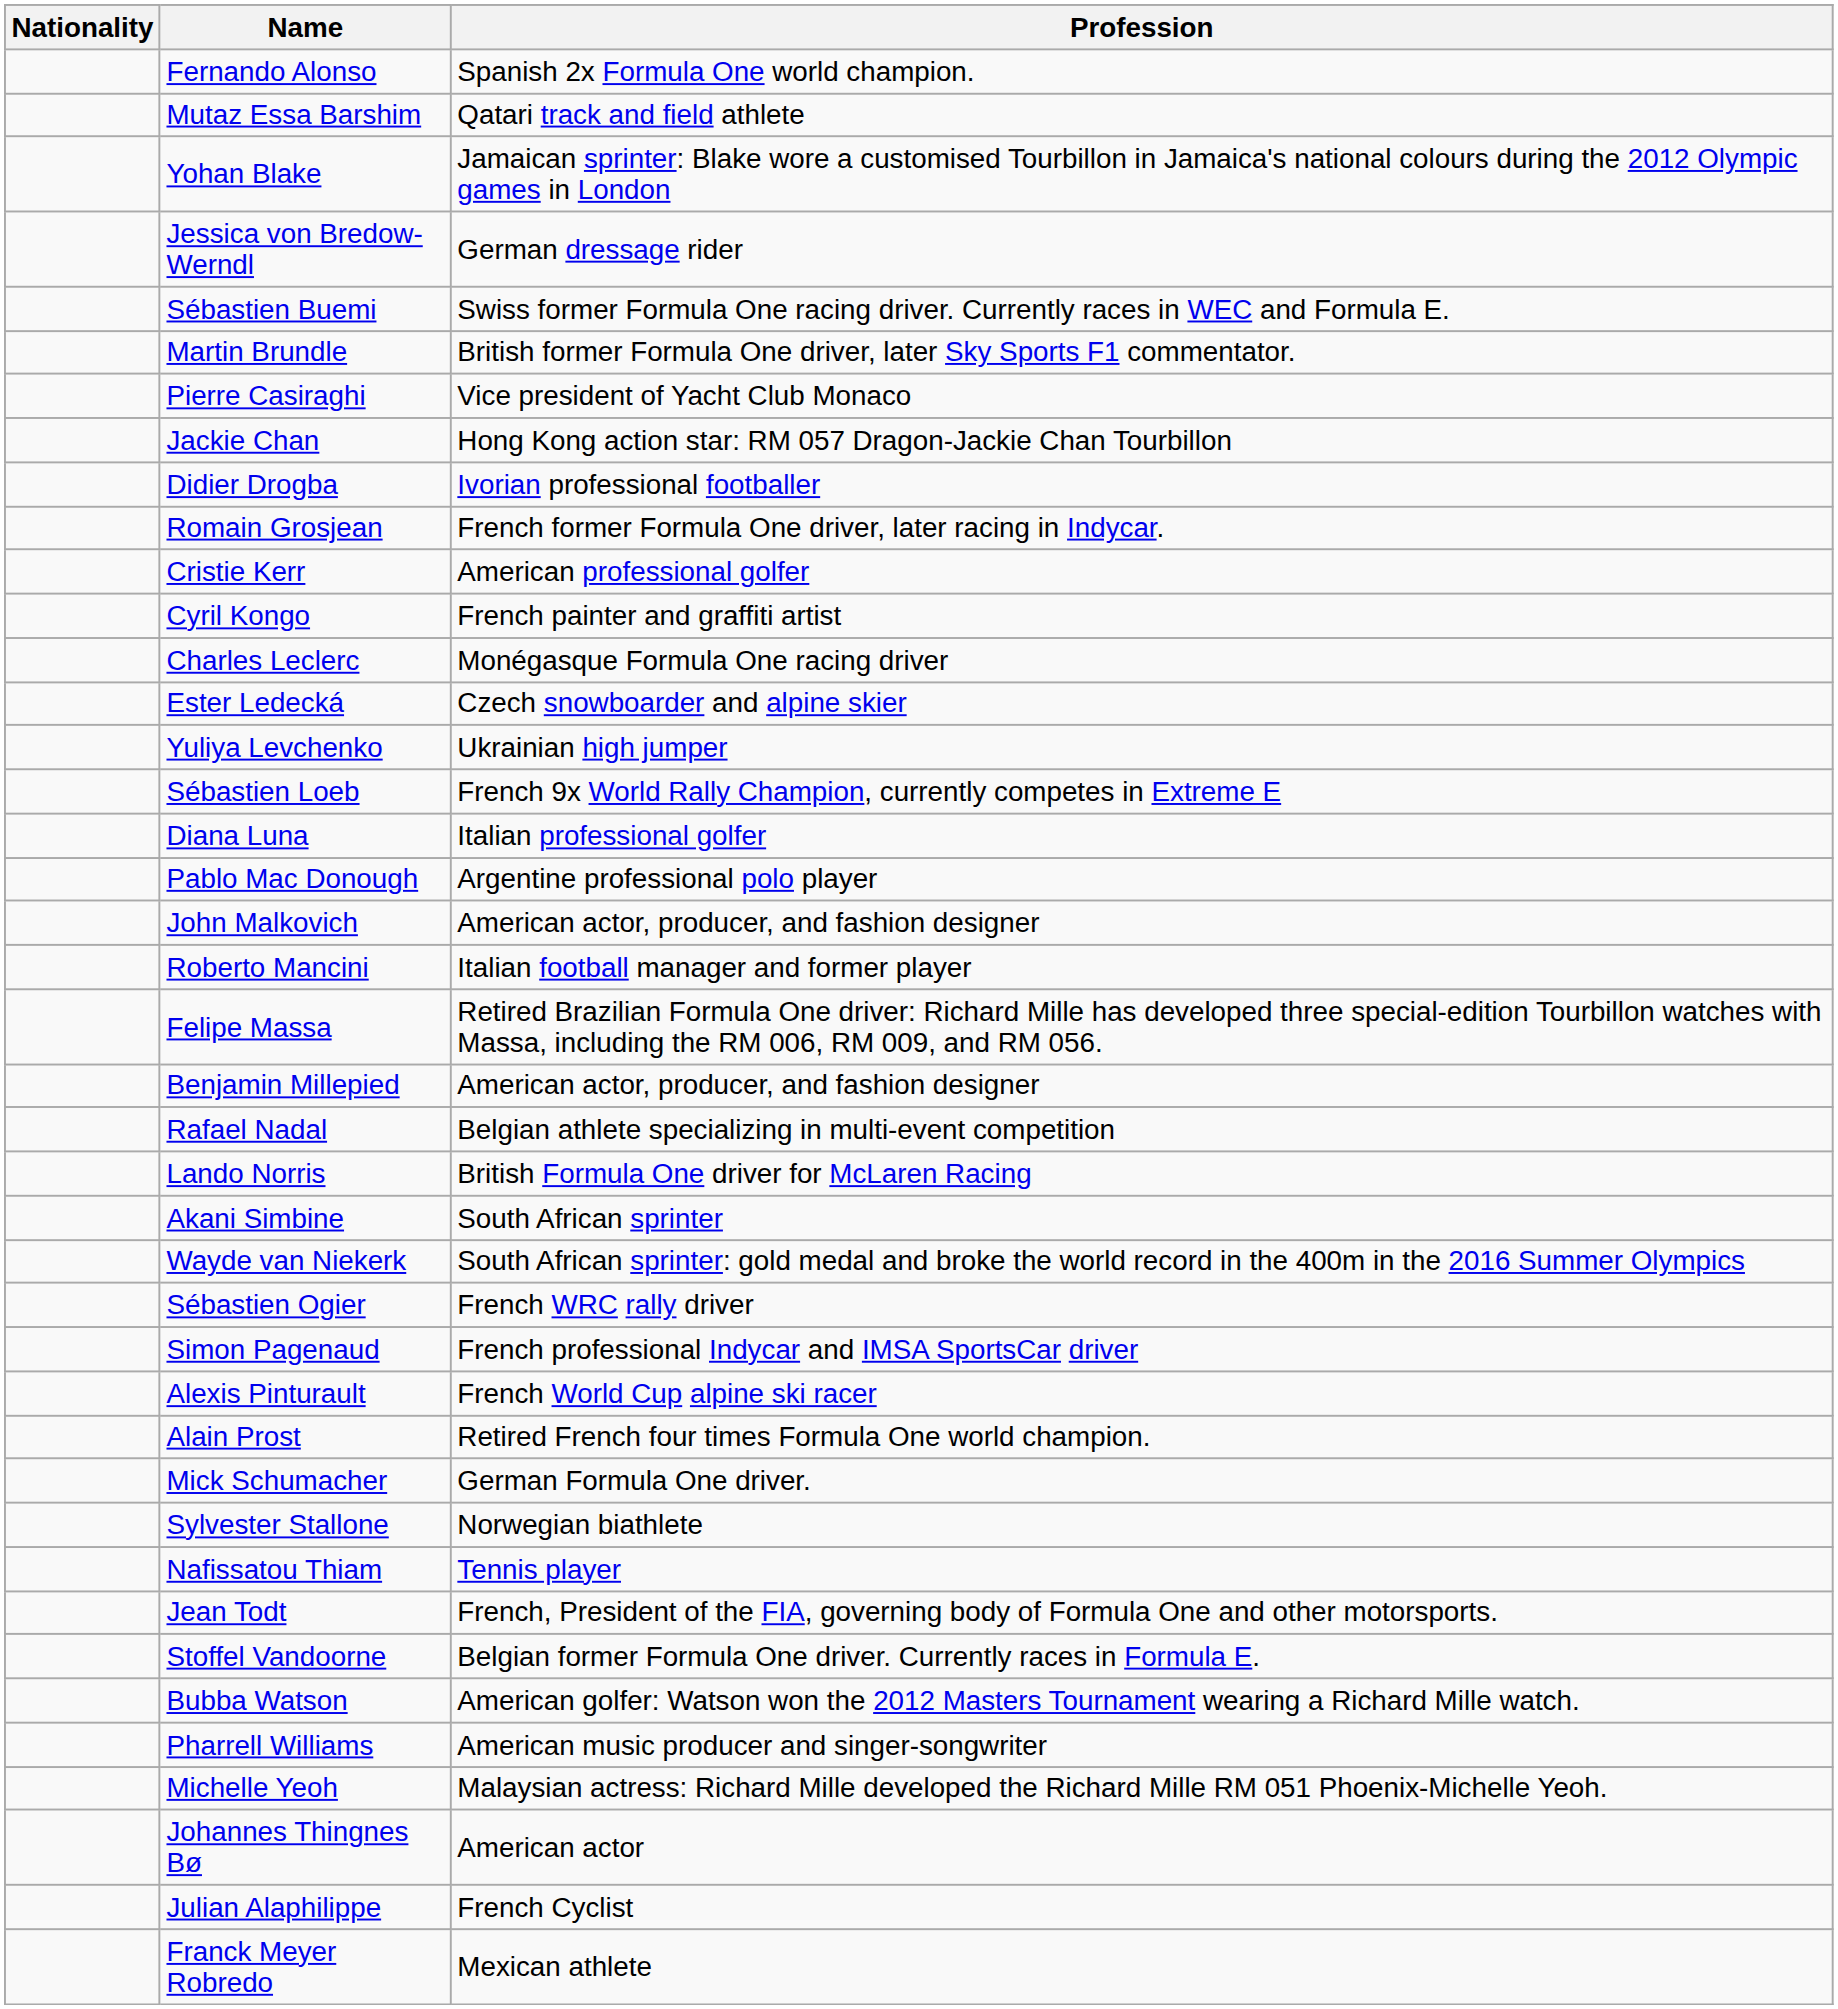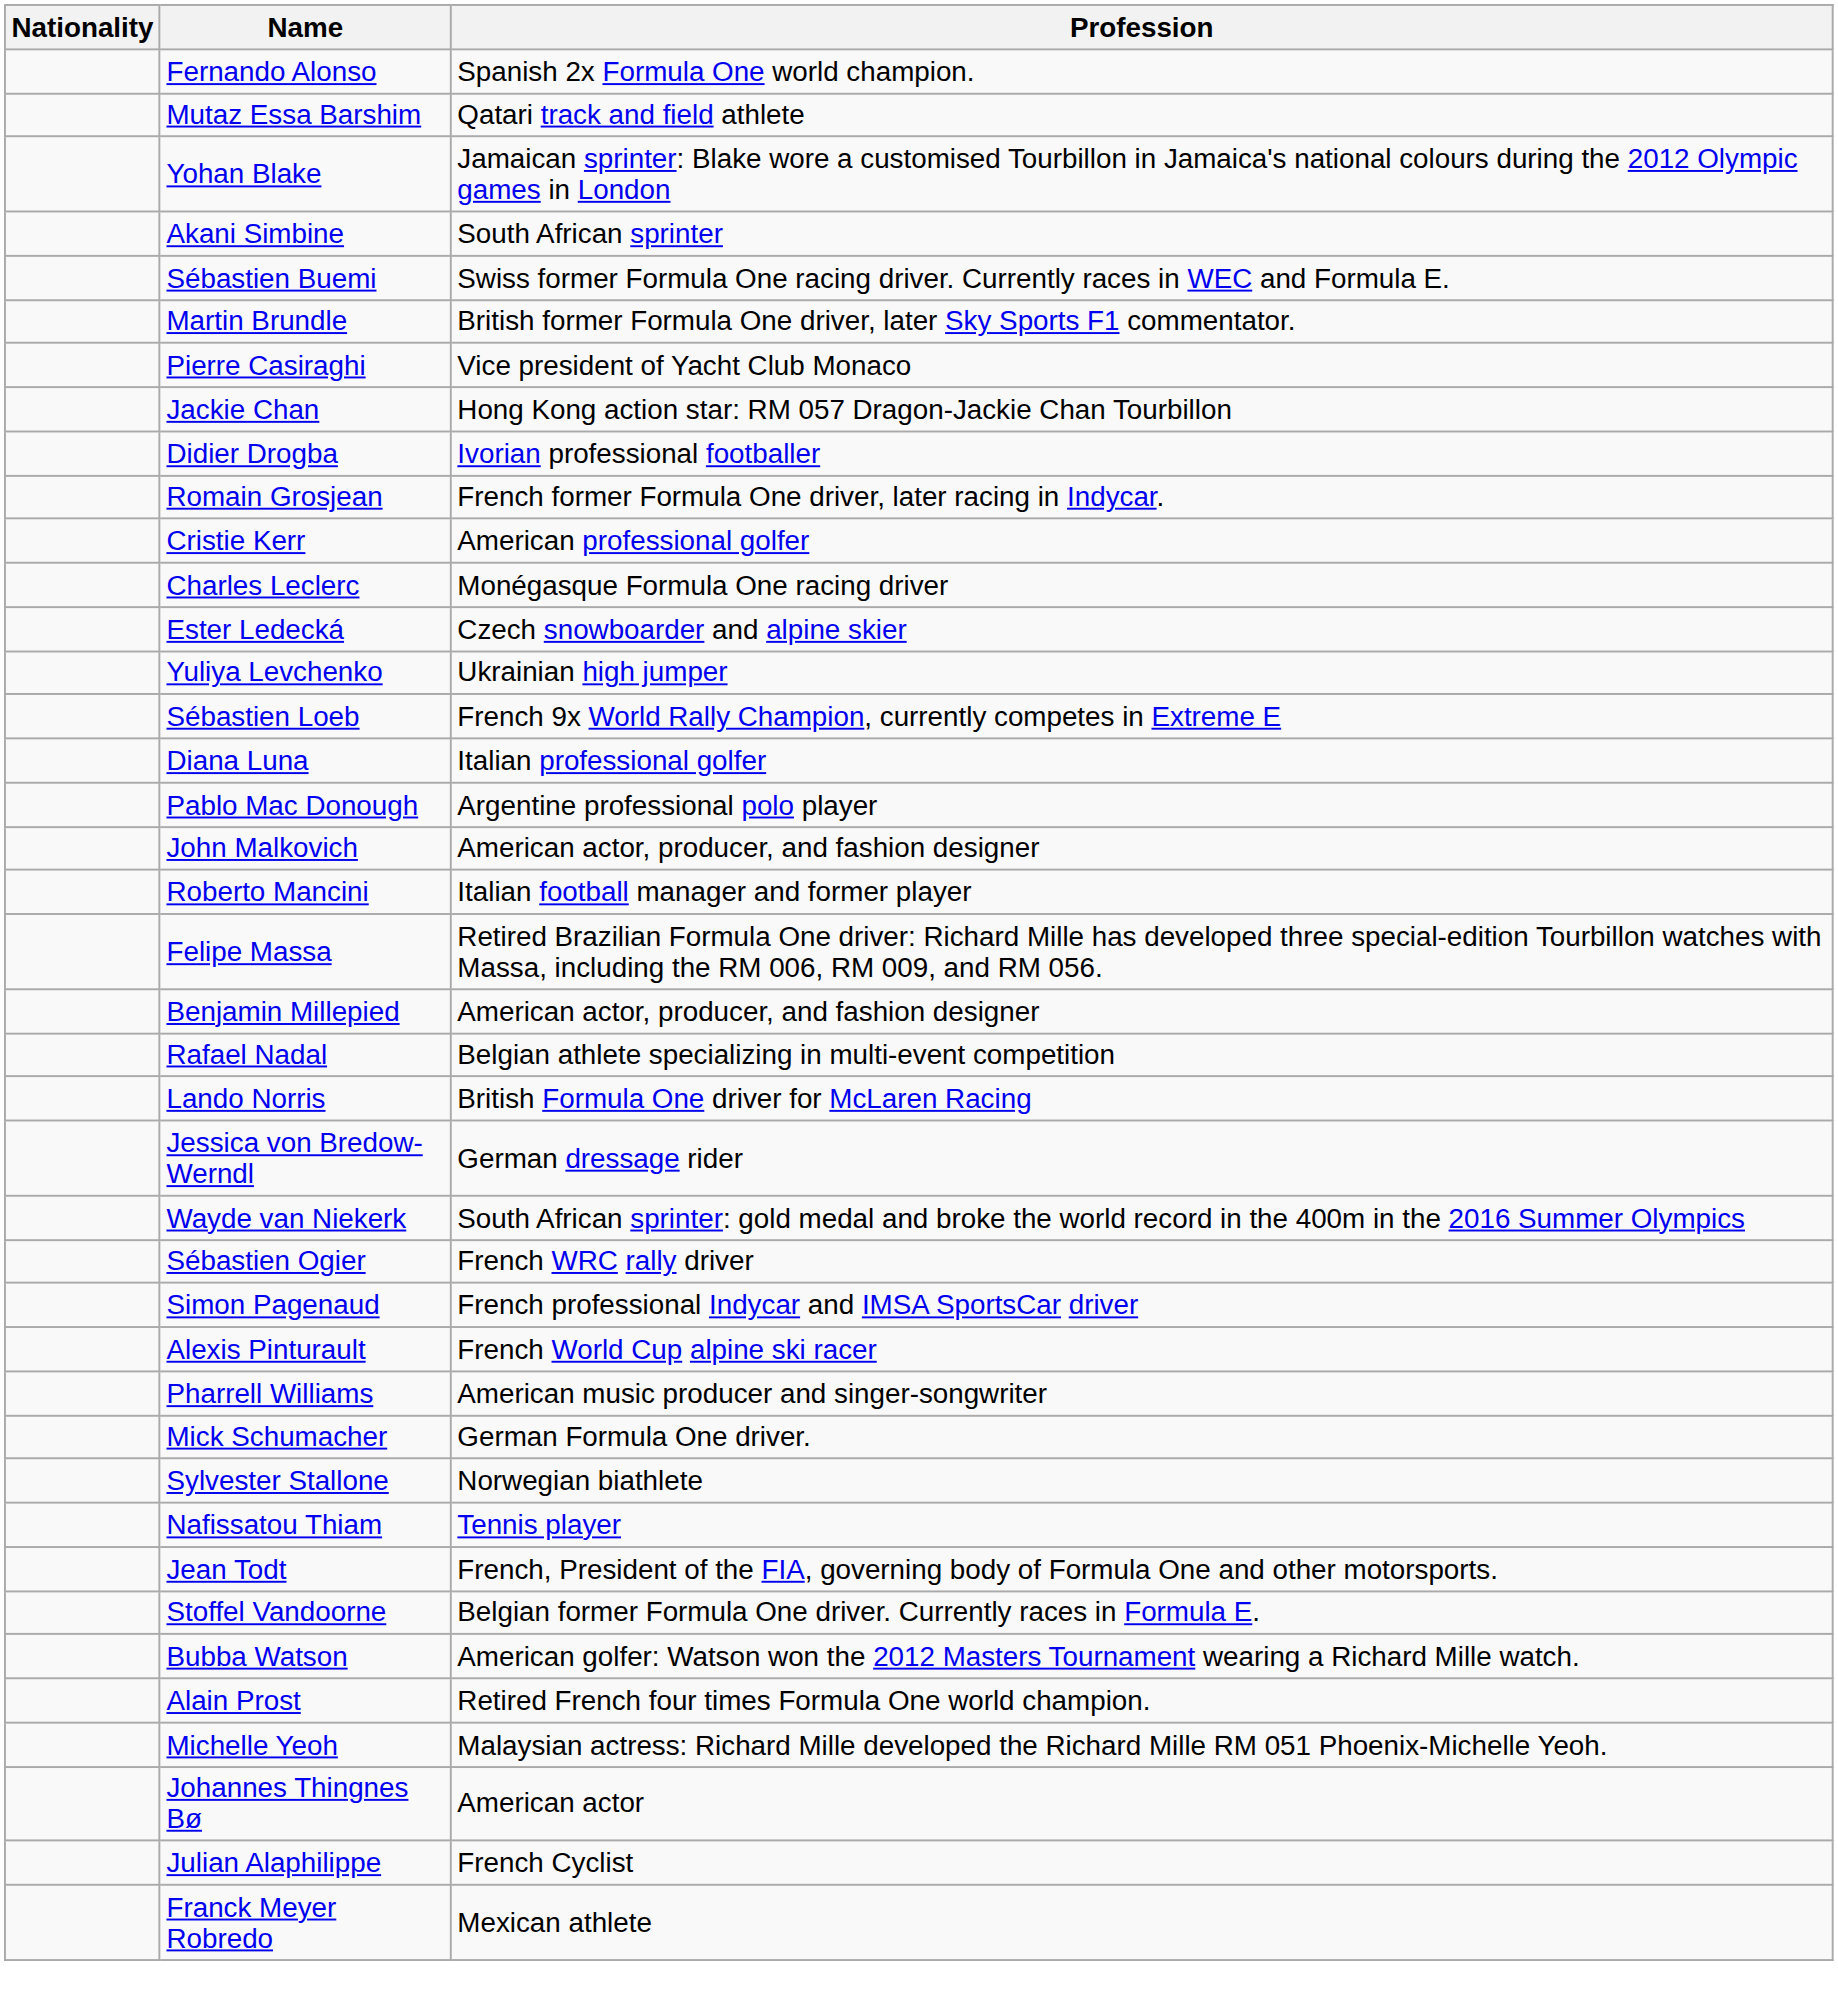 <table class="wikitable alternance centre" style="font-size:90%; width:75%; text-align:left;">
 <tr>
 <th scope="col">Nationality</th>
 <th scope="col">Name</th>
 <th scope="col">Profession</th>
 </tr>
 <tr>
 <td></td>
 <td><a href='#'>Fernando Alonso</a></td>
 <td>Spanish 2x <a href='#'>Formula One</a> world champion.</td>
 </tr>
 <tr>
 <td></td>
 <td><a href='#'>Mutaz Essa Barshim</a></td>
 <td>Qatari <a href='#'>track and field</a> athlete</td>
 </tr>
 <tr>
 <td></td>
 <td><a href='#'>Yohan Blake</a></td>
 <td>Jamaican <a href='#'>sprinter</a>: Blake wore a customised Tourbillon in Jamaica's national colours during the <a href='#'>2012 Olympic games</a> in <a href='#'>London</a></td>
 </tr>
 <tr>
 <td></td>
-<td><a href='#'>Jessica von Bredow-Werndl</a></td>
-<td>German <a href='#'>dressage</a> rider</td>
+<td><a href='#'>Akani Simbine</a></td>
+<td>South African <a href='#'>sprinter</a></td>
 </tr>
 <tr>
 <td></td>
 <td><a href='#'>Sébastien Buemi</a></td>
 <td>Swiss former Formula One racing driver. Currently races in <a href='#'>WEC</a> and Formula E.</td>
 </tr>
 <tr>
 <td></td>
 <td><a href='#'>Martin Brundle</a></td>
 <td>British former Formula One driver, later <a href='#'>Sky Sports F1</a> commentator.</td>
 </tr>
 <tr>
 <td></td>
 <td><a href='#'>Pierre Casiraghi</a></td>
 <td>Vice president of Yacht Club Monaco</td>
 </tr>
 <tr>
 <td></td>
 <td><a href='#'>Jackie Chan</a></td>
 <td>Hong Kong action star: RM 057 Dragon-Jackie Chan Tourbillon</td>
 </tr>
 <tr>
 <td></td>
 <td><a href='#'>Didier Drogba</a></td>
 <td><a href='#'>Ivorian</a> professional <a href='#'>footballer</a></td>
 </tr>
 <tr>
 <td></td>
 <td><a href='#'>Romain Grosjean</a></td>
 <td>French former Formula One driver, later racing in <a href='#'>Indycar</a>.</td>
 </tr>
 <tr>
 <td></td>
 <td><a href='#'>Cristie Kerr</a></td>
 <td>American <a href='#'>professional golfer</a></td>
-</tr>
-<tr>
-<td></td>
-<td><a href='#'>Cyril Kongo</a></td>
-<td>French painter and graffiti artist</td>
 </tr>
 <tr>
 <td></td>
 <td><a href='#'>Charles Leclerc</a></td>
 <td>Monégasque Formula One racing driver</td>
 </tr>
 <tr>
 <td></td>
 <td><a href='#'>Ester Ledecká</a></td>
 <td>Czech <a href='#'>snowboarder</a> and <a href='#'>alpine skier</a></td>
 </tr>
 <tr>
 <td></td>
 <td><a href='#'>Yuliya Levchenko</a></td>
 <td>Ukrainian <a href='#'>high jumper</a></td>
 </tr>
 <tr>
 <td></td>
 <td><a href='#'>Sébastien Loeb</a></td>
 <td>French 9x <a href='#'>World Rally Champion</a>, currently competes in <a href='#'>Extreme E</a></td>
 </tr>
 <tr>
 <td></td>
 <td><a href='#'>Diana Luna</a></td>
 <td>Italian <a href='#'>professional golfer</a></td>
 </tr>
 <tr>
 <td></td>
 <td><a href='#'>Pablo Mac Donough</a></td>
 <td>Argentine professional <a href='#'>polo</a> player</td>
 </tr>
 <tr>
 <td></td>
 <td><a href='#'>John Malkovich</a></td>
 <td>American actor, producer, and fashion designer</td>
 </tr>
 <tr>
 <td></td>
 <td><a href='#'>Roberto Mancini</a></td>
 <td>Italian <a href='#'>football</a> manager and former player</td>
 </tr>
 <tr>
 <td></td>
 <td><a href='#'>Felipe Massa</a></td>
 <td>Retired Brazilian Formula One driver: Richard Mille has developed three special-edition Tourbillon watches with Massa, including the RM 006, RM 009, and RM 056.</td>
 </tr>
 <tr>
 <td></td>
 <td><a href='#'>Benjamin Millepied</a></td>
 <td>American actor, producer, and fashion designer</td>
 </tr>
 <tr>
 <td></td>
 <td><a href='#'>Rafael Nadal</a></td>
 <td>Belgian athlete specializing in multi-event competition</td>
 </tr>
 <tr>
 <td></td>
 <td><a href='#'>Lando Norris</a></td>
 <td>British <a href='#'>Formula One</a> driver for <a href='#'>McLaren Racing</a></td>
 </tr>
 <tr>
 <td></td>
-<td><a href='#'>Akani Simbine</a></td>
-<td>South African <a href='#'>sprinter</a></td>
+<td><a href='#'>Jessica von Bredow-Werndl</a></td>
+<td>German <a href='#'>dressage</a> rider</td>
 </tr>
 <tr>
 <td></td>
 <td><a href='#'>Wayde van Niekerk</a></td>
 <td>South African <a href='#'>sprinter</a>: gold medal and broke the world record in the 400m in the <a href='#'>2016 Summer Olympics</a></td>
 </tr>
 <tr>
 <td></td>
 <td><a href='#'>Sébastien Ogier</a></td>
 <td>French <a href='#'>WRC</a> <a href='#'>rally</a> driver</td>
 </tr>
 <tr>
 <td></td>
 <td><a href='#'>Simon Pagenaud</a></td>
 <td>French professional <a href='#'>Indycar</a> and <a href='#'>IMSA SportsCar</a> <a href='#'>driver</a></td>
 </tr>
 <tr>
 <td></td>
 <td><a href='#'>Alexis Pinturault</a></td>
 <td>French <a href='#'>World Cup</a> <a href='#'>alpine ski racer</a></td>
 </tr>
 <tr>
 <td></td>
-<td><a href='#'>Alain Prost</a></td>
-<td>Retired French four times Formula One world champion.</td>
+<td><a href='#'>Pharrell Williams</a></td>
+<td>American music producer and singer-songwriter</td>
 </tr>
 <tr>
 <td></td>
 <td><a href='#'>Mick Schumacher</a></td>
 <td>German Formula One driver.</td>
 </tr>
 <tr>
 <td></td>
 <td><a href='#'>Sylvester Stallone</a></td>
 <td>Norwegian biathlete</td>
 </tr>
 <tr>
 <td></td>
 <td><a href='#'>Nafissatou Thiam</a></td>
 <td><a href='#'>Tennis player</a></td>
 </tr>
 <tr>
 <td></td>
 <td><a href='#'>Jean Todt</a></td>
 <td>French, President of the <a href='#'>FIA</a>, governing body of Formula One and other motorsports.</td>
 </tr>
 <tr>
 <td></td>
 <td><a href='#'>Stoffel Vandoorne</a></td>
 <td>Belgian former Formula One driver. Currently races in <a href='#'>Formula E</a>.</td>
 </tr>
 <tr>
 <td></td>
 <td><a href='#'>Bubba Watson</a></td>
 <td>American golfer: Watson won the <a href='#'>2012 Masters Tournament</a> wearing a Richard Mille watch.</td>
 </tr>
 <tr>
 <td></td>
-<td><a href='#'>Pharrell Williams</a></td>
-<td>American music producer and singer-songwriter</td>
+<td><a href='#'>Alain Prost</a></td>
+<td>Retired French four times Formula One world champion.</td>
 </tr>
 <tr>
 <td></td>
 <td><a href='#'>Michelle Yeoh</a></td>
 <td>Malaysian actress: Richard Mille developed the Richard Mille RM 051 Phoenix-Michelle Yeoh.</td>
 </tr>
 <tr>
 <td></td>
 <td><a href='#'>Johannes Thingnes Bø</a></td>
 <td>American actor</td>
 </tr>
 <tr>
 <td></td>
 <td><a href='#'>Julian Alaphilippe</a></td>
 <td>French Cyclist</td>
 </tr>
 <tr>
 <td></td>
 <td><a href='#'>Franck Meyer Robredo</a></td>
 <td>Mexican athlete</td>
 </tr>
 </table>
